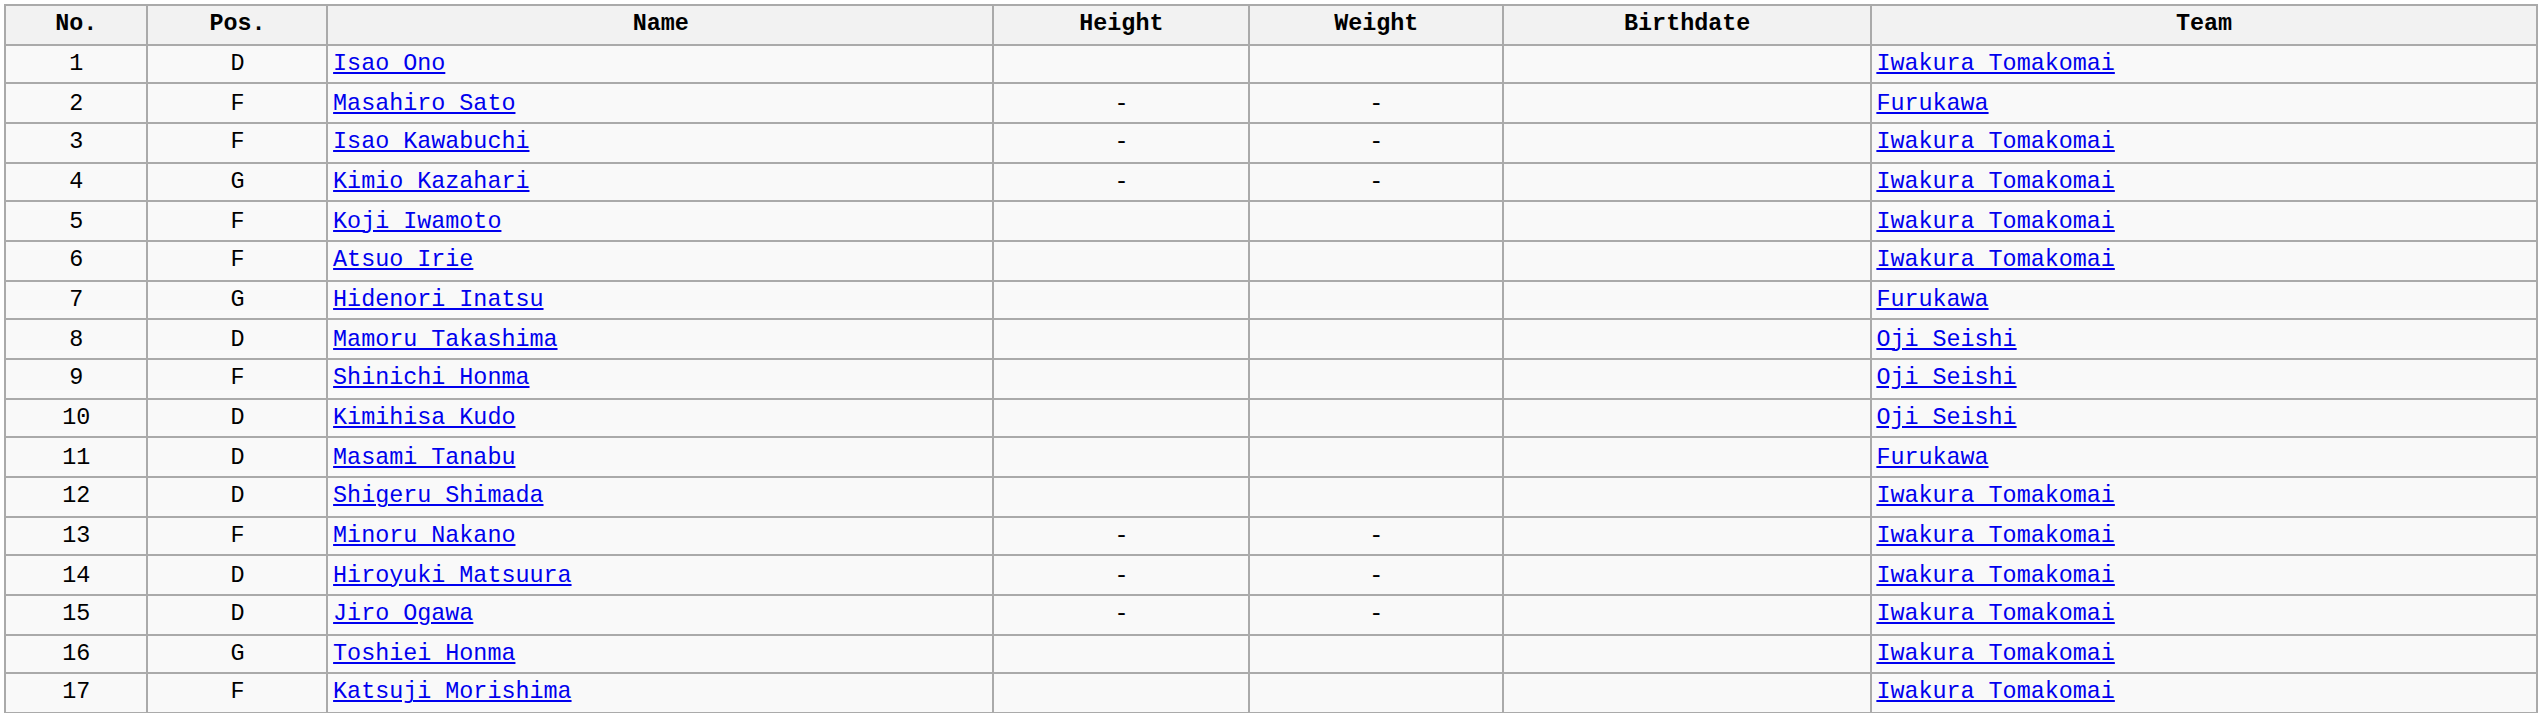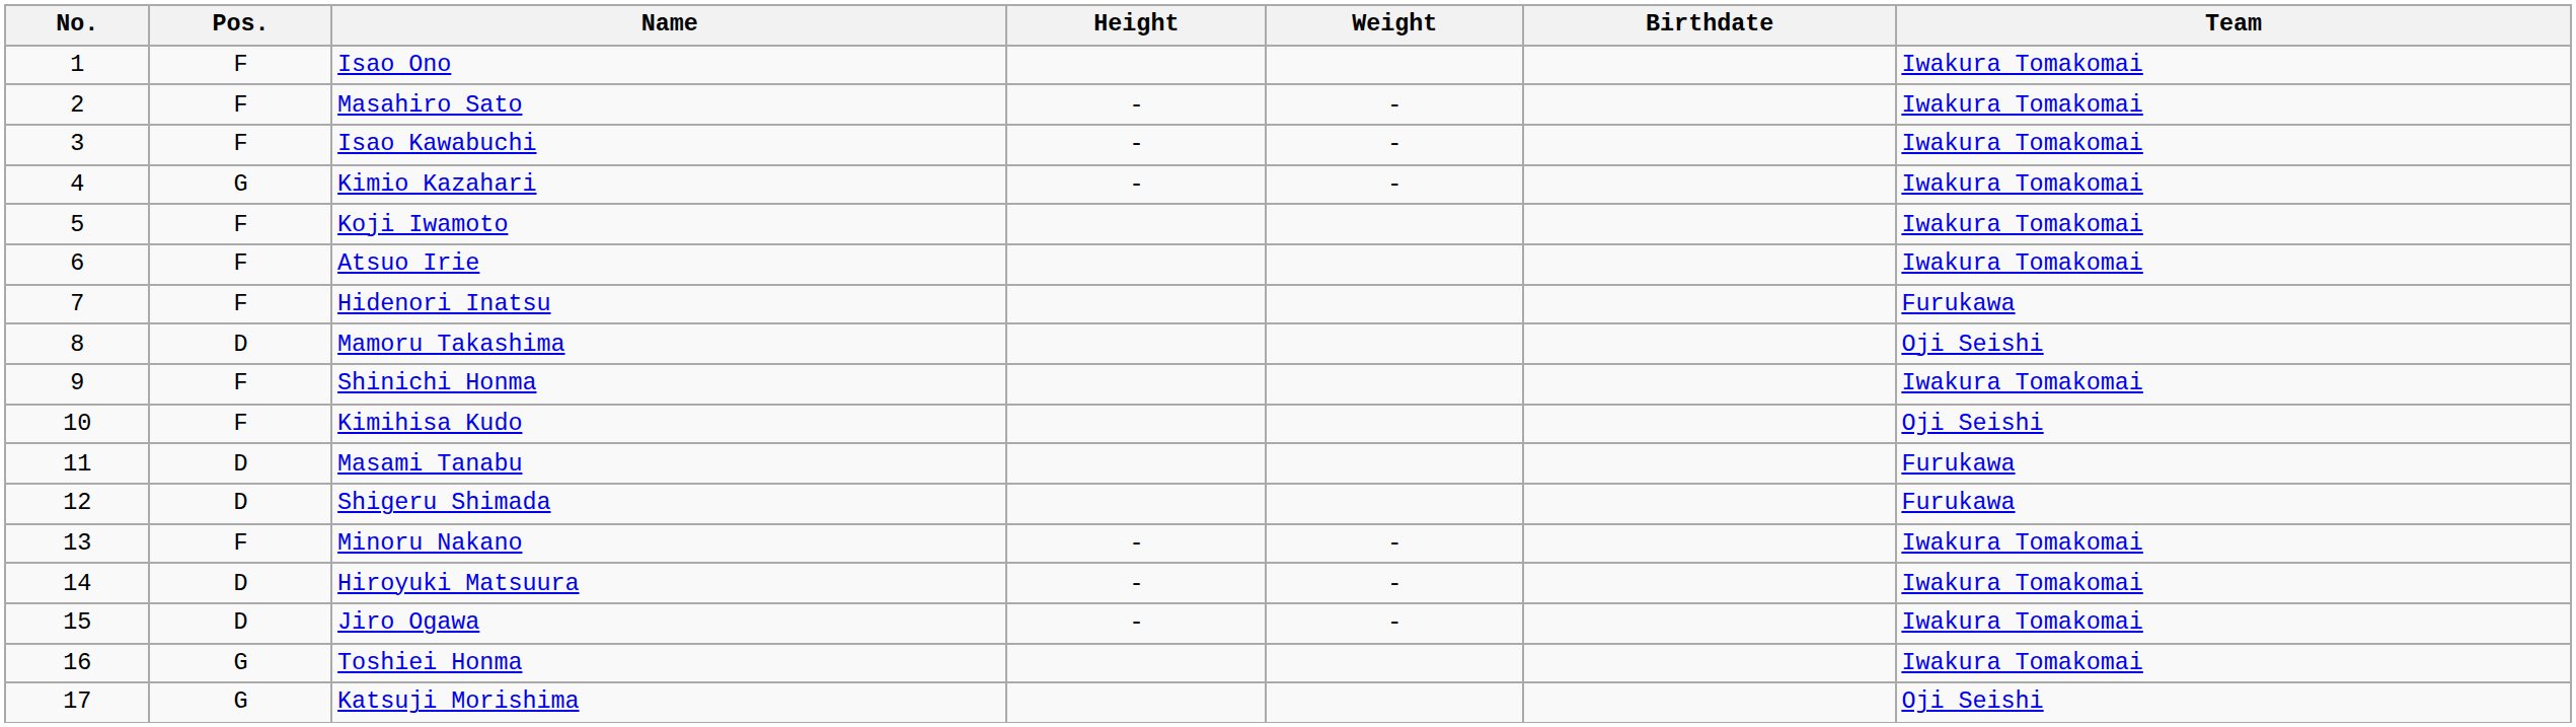 <table class="wikitable sortable" width="80%" style="font-size: 90%; text-align: center;">
 <tr>
 <th>No.</th>
 <th>Pos.</th>
 <th>Name</th>
 <th>Height</th>
 <th>Weight</th>
 <th>Birthdate</th>
 <th>Team</th>
 </tr>
 <tr>
 <td>1</td>
-<td>D</td>
+<td>F</td>
 <td style="text-align:left;"><a href='#'>Isao Ono</a></td>
 <td></td>
 <td></td>
 <td style="text-align:right;"></td>
 <td style="text-align:left;"> <a href='#'>Iwakura Tomakomai</a></td>
 </tr>
 <tr>
 <td>2</td>
 <td>F</td>
 <td style="text-align:left;"><a href='#'>Masahiro Sato</a></td>
 <td>-</td>
 <td>-</td>
 <td style="text-align:right;"></td>
-<td style="text-align:left;"> <a href='#'>Furukawa</a></td>
+<td style="text-align:left;"> <a href='#'>Iwakura Tomakomai</a></td>
 </tr>
 <tr>
 <td>3</td>
 <td>F</td>
 <td style="text-align:left;"><a href='#'>Isao Kawabuchi</a></td>
 <td>-</td>
 <td>-</td>
 <td style="text-align:right;"></td>
 <td style="text-align:left;"> <a href='#'>Iwakura Tomakomai</a></td>
 </tr>
 <tr>
 <td>4</td>
 <td>G</td>
 <td style="text-align:left;"><a href='#'>Kimio Kazahari</a></td>
 <td>-</td>
 <td>-</td>
 <td style="text-align:right;"></td>
 <td style="text-align:left;"> <a href='#'>Iwakura Tomakomai</a></td>
 </tr>
 <tr>
 <td>5</td>
 <td>F</td>
 <td style="text-align:left;"><a href='#'>Koji Iwamoto</a></td>
 <td></td>
 <td></td>
 <td style="text-align:right;"></td>
 <td style="text-align:left;"> <a href='#'>Iwakura Tomakomai</a></td>
 </tr>
 <tr>
 <td>6</td>
 <td>F</td>
 <td style="text-align:left;"><a href='#'>Atsuo Irie</a></td>
 <td></td>
 <td></td>
 <td style="text-align:right;"></td>
 <td style="text-align:left;"> <a href='#'>Iwakura Tomakomai</a></td>
 </tr>
 <tr>
 <td>7</td>
-<td>G</td>
+<td>F</td>
 <td style="text-align:left;"><a href='#'>Hidenori Inatsu</a></td>
 <td></td>
 <td></td>
 <td style="text-align:right;"></td>
 <td style="text-align:left;"> <a href='#'>Furukawa</a></td>
 </tr>
 <tr>
 <td>8</td>
 <td>D</td>
 <td style="text-align:left;"><a href='#'>Mamoru Takashima</a></td>
 <td></td>
 <td></td>
 <td style="text-align:right;"></td>
 <td style="text-align:left;"> <a href='#'>Oji Seishi</a></td>
 </tr>
 <tr>
 <td>9</td>
 <td>F</td>
 <td style="text-align:left;"><a href='#'>Shinichi Honma</a></td>
 <td></td>
 <td></td>
 <td style="text-align:right;"></td>
-<td style="text-align:left;"> <a href='#'>Oji Seishi</a></td>
+<td style="text-align:left;"> <a href='#'>Iwakura Tomakomai</a></td>
 </tr>
 <tr>
 <td>10</td>
-<td>D</td>
+<td>F</td>
 <td style="text-align:left;"><a href='#'>Kimihisa Kudo</a></td>
 <td></td>
 <td></td>
 <td style="text-align:right;"></td>
 <td style="text-align:left;"> <a href='#'>Oji Seishi</a></td>
 </tr>
 <tr>
 <td>11</td>
 <td>D</td>
 <td style="text-align:left;"><a href='#'>Masami Tanabu</a></td>
 <td></td>
 <td></td>
 <td style="text-align:right;"></td>
 <td style="text-align:left;"> <a href='#'>Furukawa</a></td>
 </tr>
 <tr>
 <td>12</td>
 <td>D</td>
 <td style="text-align:left;"><a href='#'>Shigeru Shimada</a></td>
 <td></td>
 <td></td>
 <td style="text-align:right;"></td>
-<td style="text-align:left;"> <a href='#'>Iwakura Tomakomai</a></td>
+<td style="text-align:left;"> <a href='#'>Furukawa</a></td>
 </tr>
 <tr>
 <td>13</td>
 <td>F</td>
 <td style="text-align:left;"><a href='#'>Minoru Nakano</a></td>
 <td>-</td>
 <td>-</td>
 <td style="text-align:right;"></td>
 <td style="text-align:left;"> <a href='#'>Iwakura Tomakomai</a></td>
 </tr>
 <tr>
 <td>14</td>
 <td>D</td>
 <td style="text-align:left;"><a href='#'>Hiroyuki Matsuura</a></td>
 <td>-</td>
 <td>-</td>
 <td style="text-align:right;"></td>
 <td style="text-align:left;"> <a href='#'>Iwakura Tomakomai</a></td>
 </tr>
 <tr>
 <td>15</td>
 <td>D</td>
 <td style="text-align:left;"><a href='#'>Jiro Ogawa</a></td>
 <td>-</td>
 <td>-</td>
 <td style="text-align:right;"></td>
 <td style="text-align:left;"> <a href='#'>Iwakura Tomakomai</a></td>
 </tr>
 <tr>
 <td>16</td>
 <td>G</td>
 <td style="text-align:left;"><a href='#'>Toshiei Honma</a></td>
 <td></td>
 <td></td>
 <td style="text-align:right;"></td>
 <td style="text-align:left;"> <a href='#'>Iwakura Tomakomai</a></td>
 </tr>
 <tr>
 <td>17</td>
-<td>F</td>
+<td>G</td>
 <td style="text-align:left;"><a href='#'>Katsuji Morishima</a></td>
 <td></td>
 <td></td>
 <td style="text-align:right;"></td>
-<td style="text-align:left;"> <a href='#'>Iwakura Tomakomai</a></td>
+<td style="text-align:left;"> <a href='#'>Oji Seishi</a></td>
 </tr>
 </table>
